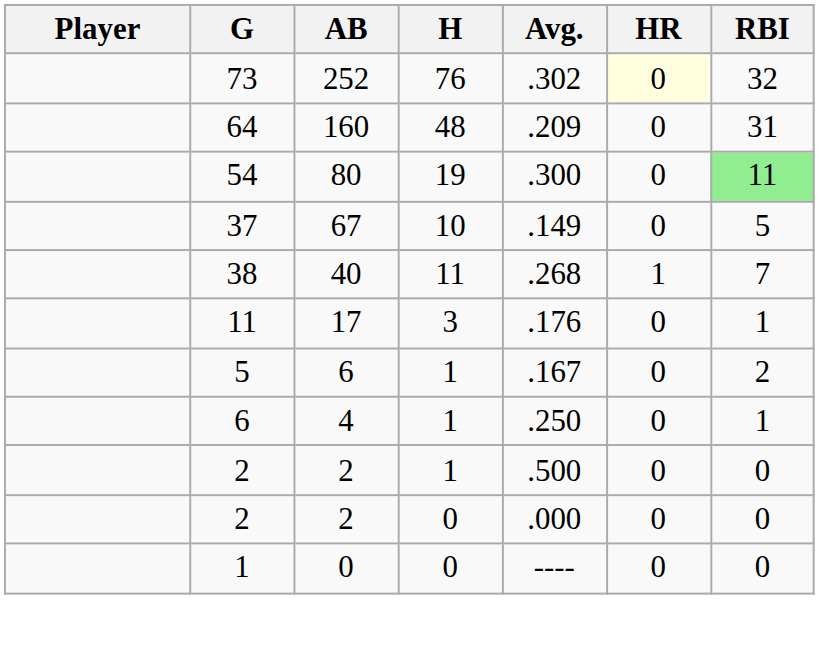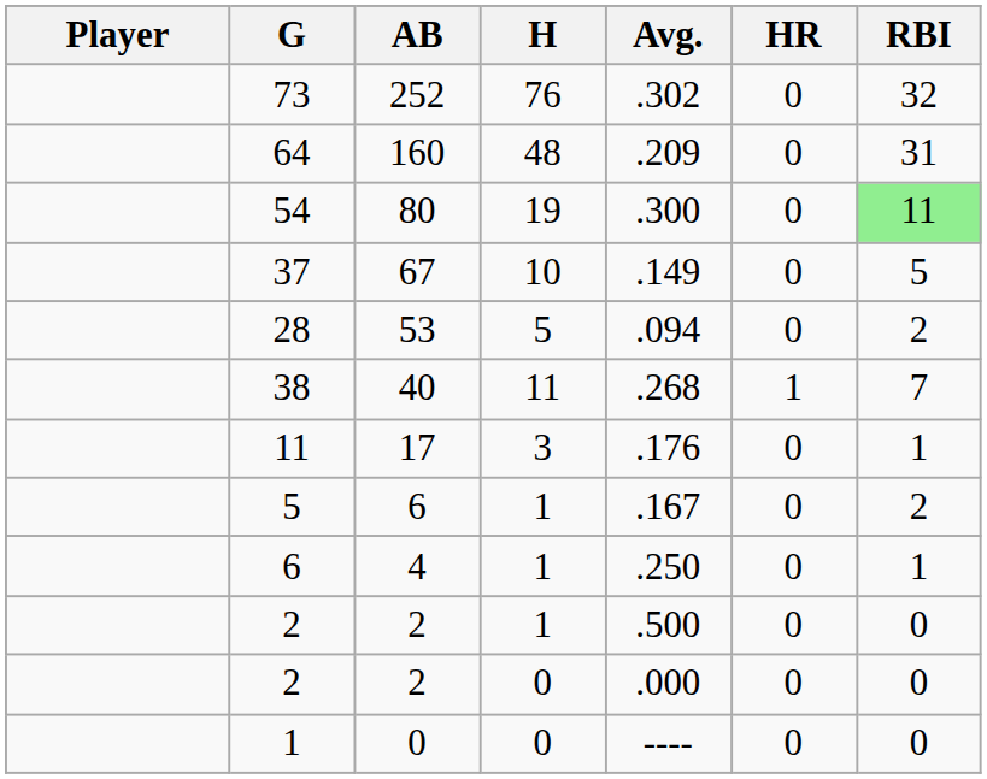 <table class="wikitable sortable">
 <tr>
 <th bgcolor="#DDDDFF" width="16%">Player</th>
 <th bgcolor="#DDDDFF" width="9%">G</th>
 <th bgcolor="#DDDDFF" width="9%">AB</th>
 <th bgcolor="#DDDDFF" width="9%">H</th>
 <th bgcolor="#DDDDFF" width="9%">Avg.</th>
 <th bgcolor="#DDDDFF" width="9%">HR</th>
 <th bgcolor="#DDDDFF" width="9%">RBI</th>
 </tr>
 <tr align="center">
 <td></td>
 <td>73</td>
 <td>252</td>
 <td>76</td>
 <td>.302</td>
-<td style="background: lightyellow;">0</td>
+<td>0</td>
 <td>32</td>
 </tr>
 <tr align="center">
 <td></td>
 <td>64</td>
 <td>160</td>
 <td>48</td>
 <td>.209</td>
 <td>0</td>
 <td>31</td>
 </tr>
 <tr align="center">
 <td></td>
 <td>54</td>
 <td>80</td>
 <td>19</td>
 <td>.300</td>
 <td>0</td>
 <td style="background: lightgreen;">11</td>
 </tr>
 <tr align="center">
 <td></td>
 <td>37</td>
 <td>67</td>
 <td>10</td>
 <td>.149</td>
 <td>0</td>
 <td>5</td>
+</tr>
+<tr align="center">
+<td></td>
+<td>28</td>
+<td>53</td>
+<td>5</td>
+<td>.094</td>
+<td>0</td>
+<td>2</td>
 </tr>
 <tr align="center">
 <td></td>
 <td>38</td>
 <td>40</td>
 <td>11</td>
 <td>.268</td>
 <td>1</td>
 <td>7</td>
 </tr>
 <tr align="center">
 <td></td>
 <td>11</td>
 <td>17</td>
 <td>3</td>
 <td>.176</td>
 <td>0</td>
 <td>1</td>
 </tr>
 <tr align="center">
 <td></td>
 <td>5</td>
 <td>6</td>
 <td>1</td>
 <td>.167</td>
 <td>0</td>
 <td>2</td>
 </tr>
 <tr align="center">
 <td></td>
 <td>6</td>
 <td>4</td>
 <td>1</td>
 <td>.250</td>
 <td>0</td>
 <td>1</td>
 </tr>
 <tr align="center">
 <td></td>
 <td>2</td>
 <td>2</td>
 <td>1</td>
 <td>.500</td>
 <td>0</td>
 <td>0</td>
 </tr>
 <tr align="center">
 <td></td>
 <td>2</td>
 <td>2</td>
 <td>0</td>
 <td>.000</td>
 <td>0</td>
 <td>0</td>
 </tr>
 <tr align="center">
 <td></td>
 <td>1</td>
 <td>0</td>
 <td>0</td>
 <td>----</td>
 <td>0</td>
 <td>0</td>
 </tr>
 </table>
